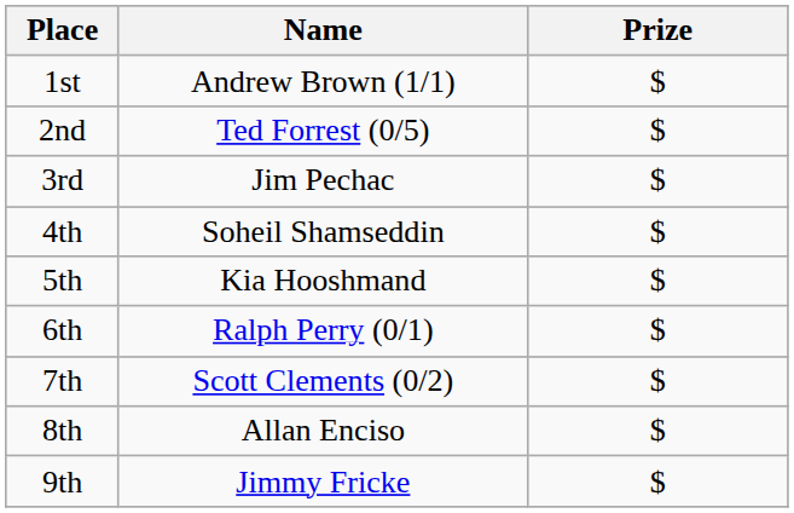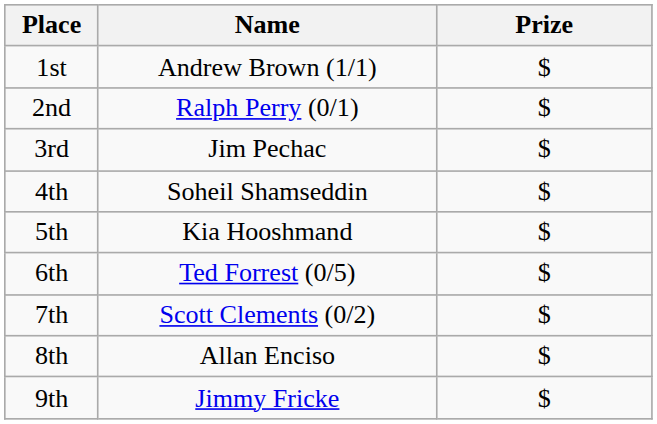 <table class="wikitable">
 <tr>
 <th width="50">Place</th>
 <th width="200">Name</th>
 <th width="125">Prize</th>
 </tr>
 <tr>
 <td align = "center">1st</td>
 <td align = "center">Andrew Brown (1/1)</td>
 <td align = "center">$</td>
 </tr>
 <tr>
 <td align = "center">2nd</td>
-<td align = "center"><a href='#'>Ted Forrest</a> (0/5)</td>
+<td align = "center"><a href='#'>Ralph Perry</a> (0/1)</td>
 <td align = "center">$</td>
 </tr>
 <tr>
 <td align = "center">3rd</td>
 <td align = "center">Jim Pechac</td>
 <td align = "center">$</td>
 </tr>
 <tr>
 <td align = "center">4th</td>
 <td align = "center">Soheil Shamseddin</td>
 <td align = "center">$</td>
 </tr>
 <tr>
 <td align = "center">5th</td>
 <td align = "center">Kia Hooshmand</td>
 <td align = "center">$</td>
 </tr>
 <tr>
 <td align = "center">6th</td>
-<td align = "center"><a href='#'>Ralph Perry</a> (0/1)</td>
+<td align = "center"><a href='#'>Ted Forrest</a> (0/5)</td>
 <td align = "center">$</td>
 </tr>
 <tr>
 <td align = "center">7th</td>
 <td align = "center"><a href='#'>Scott Clements</a> (0/2)</td>
 <td align = "center">$</td>
 </tr>
 <tr>
 <td align = "center">8th</td>
 <td align = "center">Allan Enciso</td>
 <td align = "center">$</td>
 </tr>
 <tr>
 <td align = "center">9th</td>
 <td align = "center"><a href='#'>Jimmy Fricke</a></td>
 <td align = "center">$</td>
 </tr>
 </table>
